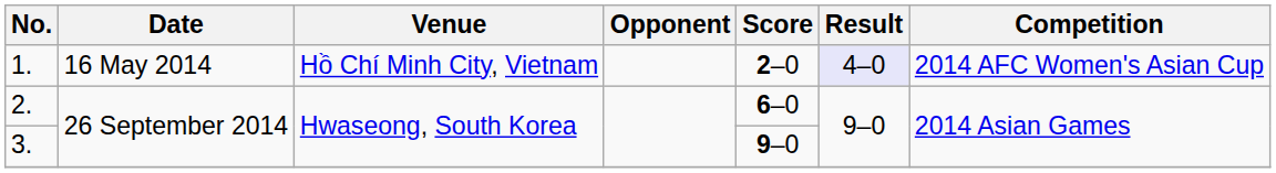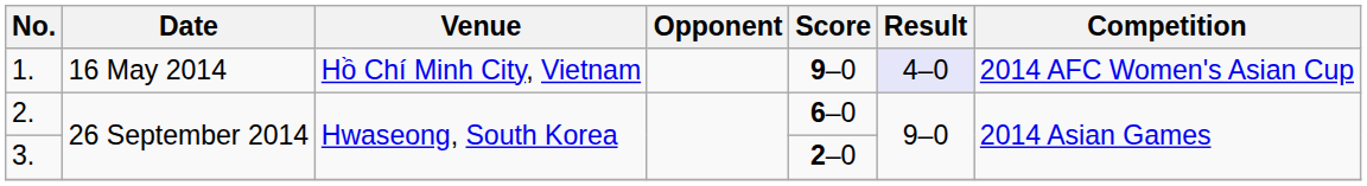 <table class="wikitable">
 <tr>
 <th>No.</th>
 <th>Date</th>
 <th>Venue</th>
 <th>Opponent</th>
 <th>Score</th>
 <th>Result</th>
 <th>Competition</th>
 </tr>
 <tr>
 <td>1.</td>
 <td>16 May 2014</td>
 <td><a href='#'>Hồ Chí Minh City</a>, <a href='#'>Vietnam</a></td>
 <td></td>
-<td align=center><strong>2</strong>–0</td>
+<td align=center><strong>9</strong>–0</td>
 <td align=center style="background: lavender;">4–0</td>
 <td><a href='#'>2014 AFC Women's Asian Cup</a></td>
 </tr>
 <tr>
 <td>2.</td>
 <td rowspan=2>26 September 2014</td>
 <td rowspan=2><a href='#'>Hwaseong</a>, <a href='#'>South Korea</a></td>
 <td rowspan=2></td>
 <td align=center><strong>6</strong>–0</td>
 <td rowspan=2 align=center>9–0</td>
 <td rowspan=2><a href='#'>2014 Asian Games</a></td>
 </tr>
 <tr>
 <td>3.</td>
-<td align=center><strong>9</strong>–0</td>
+<td align=center><strong>2</strong>–0</td>
 </tr>
 <tr>
 </tr>
 </table>
